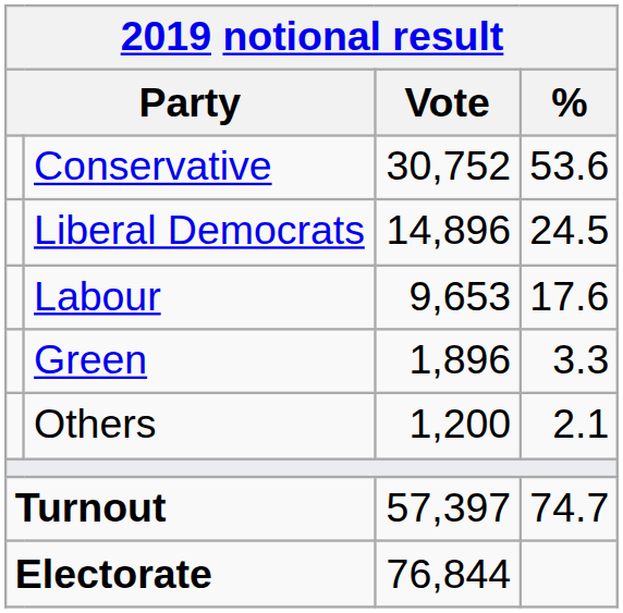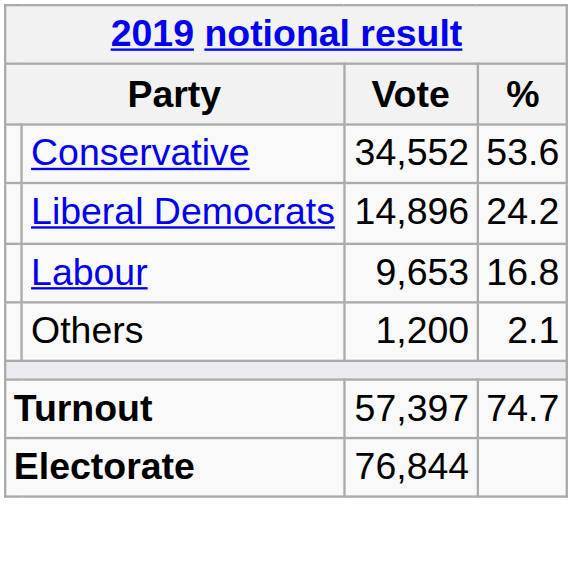 <table class="wikitable">
 <tr>
 <th colspan="4"><a href='#'>2019</a> <a href='#'>notional result</a></th>
 </tr>
 <tr>
 <th bgcolor="#DDDDFF" width="130px" colspan="2">Party</th>
 <th bgcolor="#DDDDFF" width="50px">Vote</th>
 <th bgcolor="#DDDDFF" width="30px">%</th>
 </tr>
 <tr>
 <td></td>
 <td><a href='#'>Conservative</a></td>
-<td align=right>30,752</td>
+<td align=right>34,552</td>
 <td align=right>53.6</td>
 </tr>
 <tr>
 <td></td>
 <td><a href='#'>Liberal Democrats</a></td>
 <td align=right>14,896</td>
-<td align=right>24.5</td>
+<td align=right>24.2</td>
 </tr>
 <tr>
 <td></td>
 <td><a href='#'>Labour</a></td>
 <td align=right>9,653</td>
-<td align=right>17.6</td>
-</tr>
-<tr>
-<td></td>
-<td><a href='#'>Green</a></td>
-<td align=right>1,896</td>
-<td align=right>3.3</td>
+<td align=right>16.8</td>
 </tr>
 <tr>
 <td></td>
 <td>Others</td>
 <td align=right>1,200</td>
 <td align=right>2.1</td>
 </tr>
 <tr>
 <td colspan="4" bgcolor="#EAECF0"></td>
 </tr>
 <tr>
 <td colspan="2"><strong>Turnout</strong></td>
 <td align=right>57,397</td>
 <td align=right>74.7</td>
 </tr>
 <tr>
 <td colspan="2"><strong>Electorate</strong></td>
 <td align=right>76,844</td>
 </tr>
 </table>
